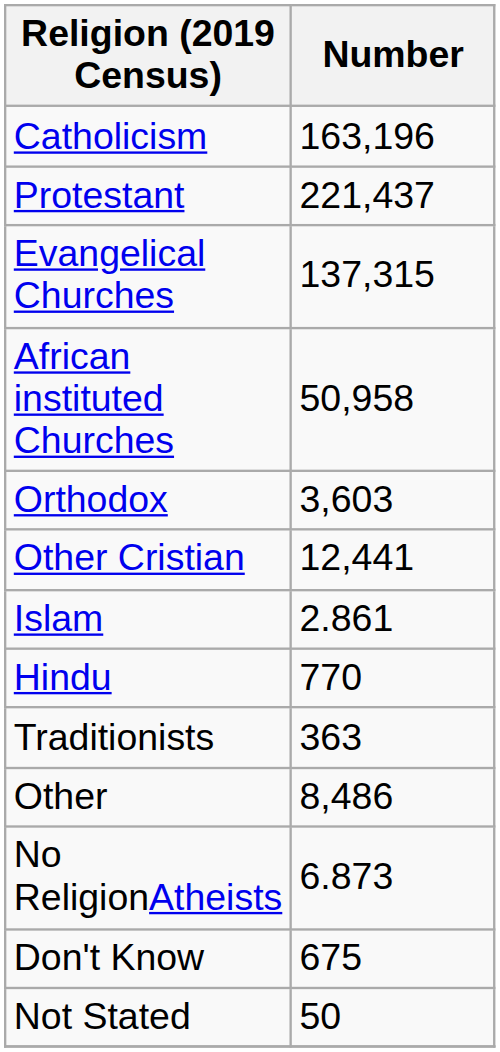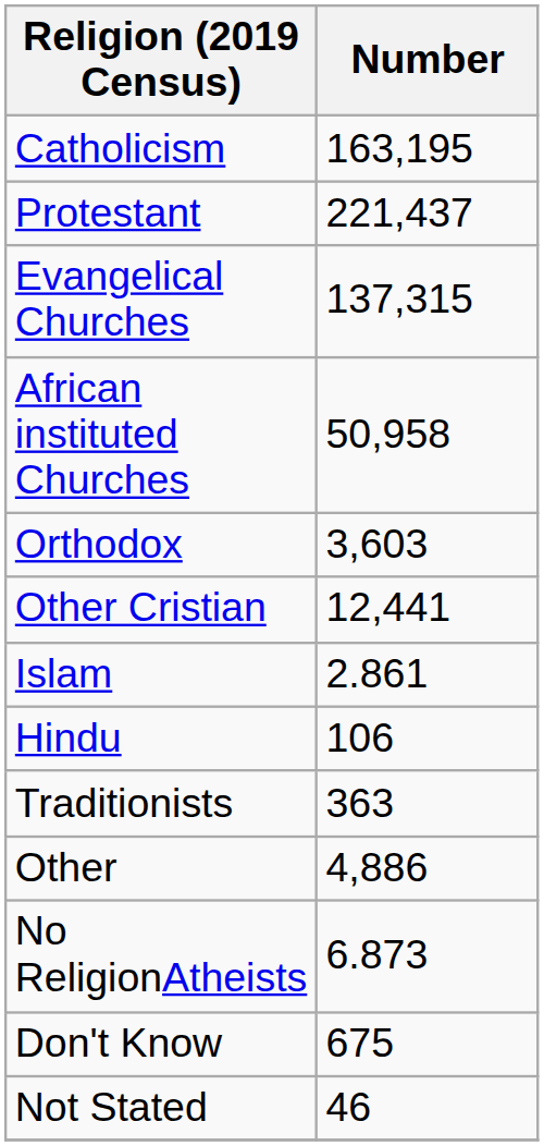 <table class="wikitable">
 <tr>
 <th style="width:100px;">Religion (2019 Census)</th>
 <th style="width:80px;">Number</th>
 </tr>
 <tr>
 <td><a href='#'>Catholicism</a></td>
-<td>163,196</td>
+<td>163,195</td>
 </tr>
 <tr>
 <td><a href='#'>Protestant</a></td>
 <td>221,437</td>
 </tr>
 <tr>
 <td><a href='#'>Evangelical Churches</a></td>
 <td>137,315</td>
 </tr>
 <tr>
 <td><a href='#'>African instituted Churches</a></td>
 <td>50,958</td>
 </tr>
 <tr>
 <td><a href='#'>Orthodox</a></td>
 <td>3,603</td>
 </tr>
 <tr>
 <td><a href='#'>Other Cristian</a></td>
 <td>12,441</td>
 </tr>
 <tr>
 <td><a href='#'>Islam</a></td>
 <td>2.861</td>
 </tr>
 <tr>
 <td><a href='#'>Hindu</a></td>
-<td>770</td>
+<td>106</td>
 </tr>
 <tr>
 <td>Traditionists</td>
 <td>363</td>
 </tr>
 <tr>
 <td>Other</td>
-<td>8,486</td>
+<td>4,886</td>
 </tr>
 <tr>
 <td>No Religion<a href='#'>Atheists</a></td>
 <td>6.873</td>
 </tr>
 <tr>
 <td>Don't Know</td>
 <td>675</td>
 </tr>
 <tr>
 <td>Not Stated</td>
-<td>50</td>
+<td>46</td>
 </tr>
 <tr>
 </tr>
 </table>
